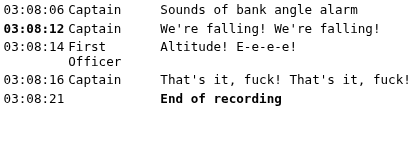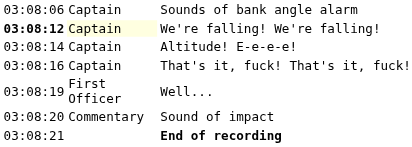 <table align="center" style="border:none;" cellpadding="1">
 <tr>
 <th></th>
 <th style="width:7.0em;"></th>
 <th style="width:37.0em;"></th>
 </tr>
 <tr style="vertical-align:top;">
 <td>03:08:06</td>
 <td>Captain</td>
 <td>Sounds of bank angle alarm</td>
 </tr>
 <tr style="vertical-align:top;">
 <td><strong>03:08:12</strong></td>
-<td>Captain</td>
+<td style="background: lightyellow;">Captain</td>
 <td>We're falling! We're falling!</td>
 </tr>
 <tr style="vertical-align:top;">
 <td>03:08:14</td>
-<td>First Officer</td>
+<td>Captain</td>
 <td>Altitude! E-e-e-e!</td>
 </tr>
 <tr style="vertical-align:top;">
 <td>03:08:16</td>
 <td>Captain</td>
 <td>That's it, fuck! That's it, fuck!</td>
 </tr>
+<tr>
+<td>03:08:19</td>
+<td>First Officer</td>
+<td>Well...</td>
+</tr>
+<tr style="vertical-align:top;">
+<td>03:08:20</td>
+<td>Commentary</td>
+<td>Sound of impact</td>
+</tr>
 <tr style="vertical-align:top;">
 <td>03:08:21</td>
 <td></td>
 <td><strong>End of recording</strong></td>
 </tr>
 </table>
